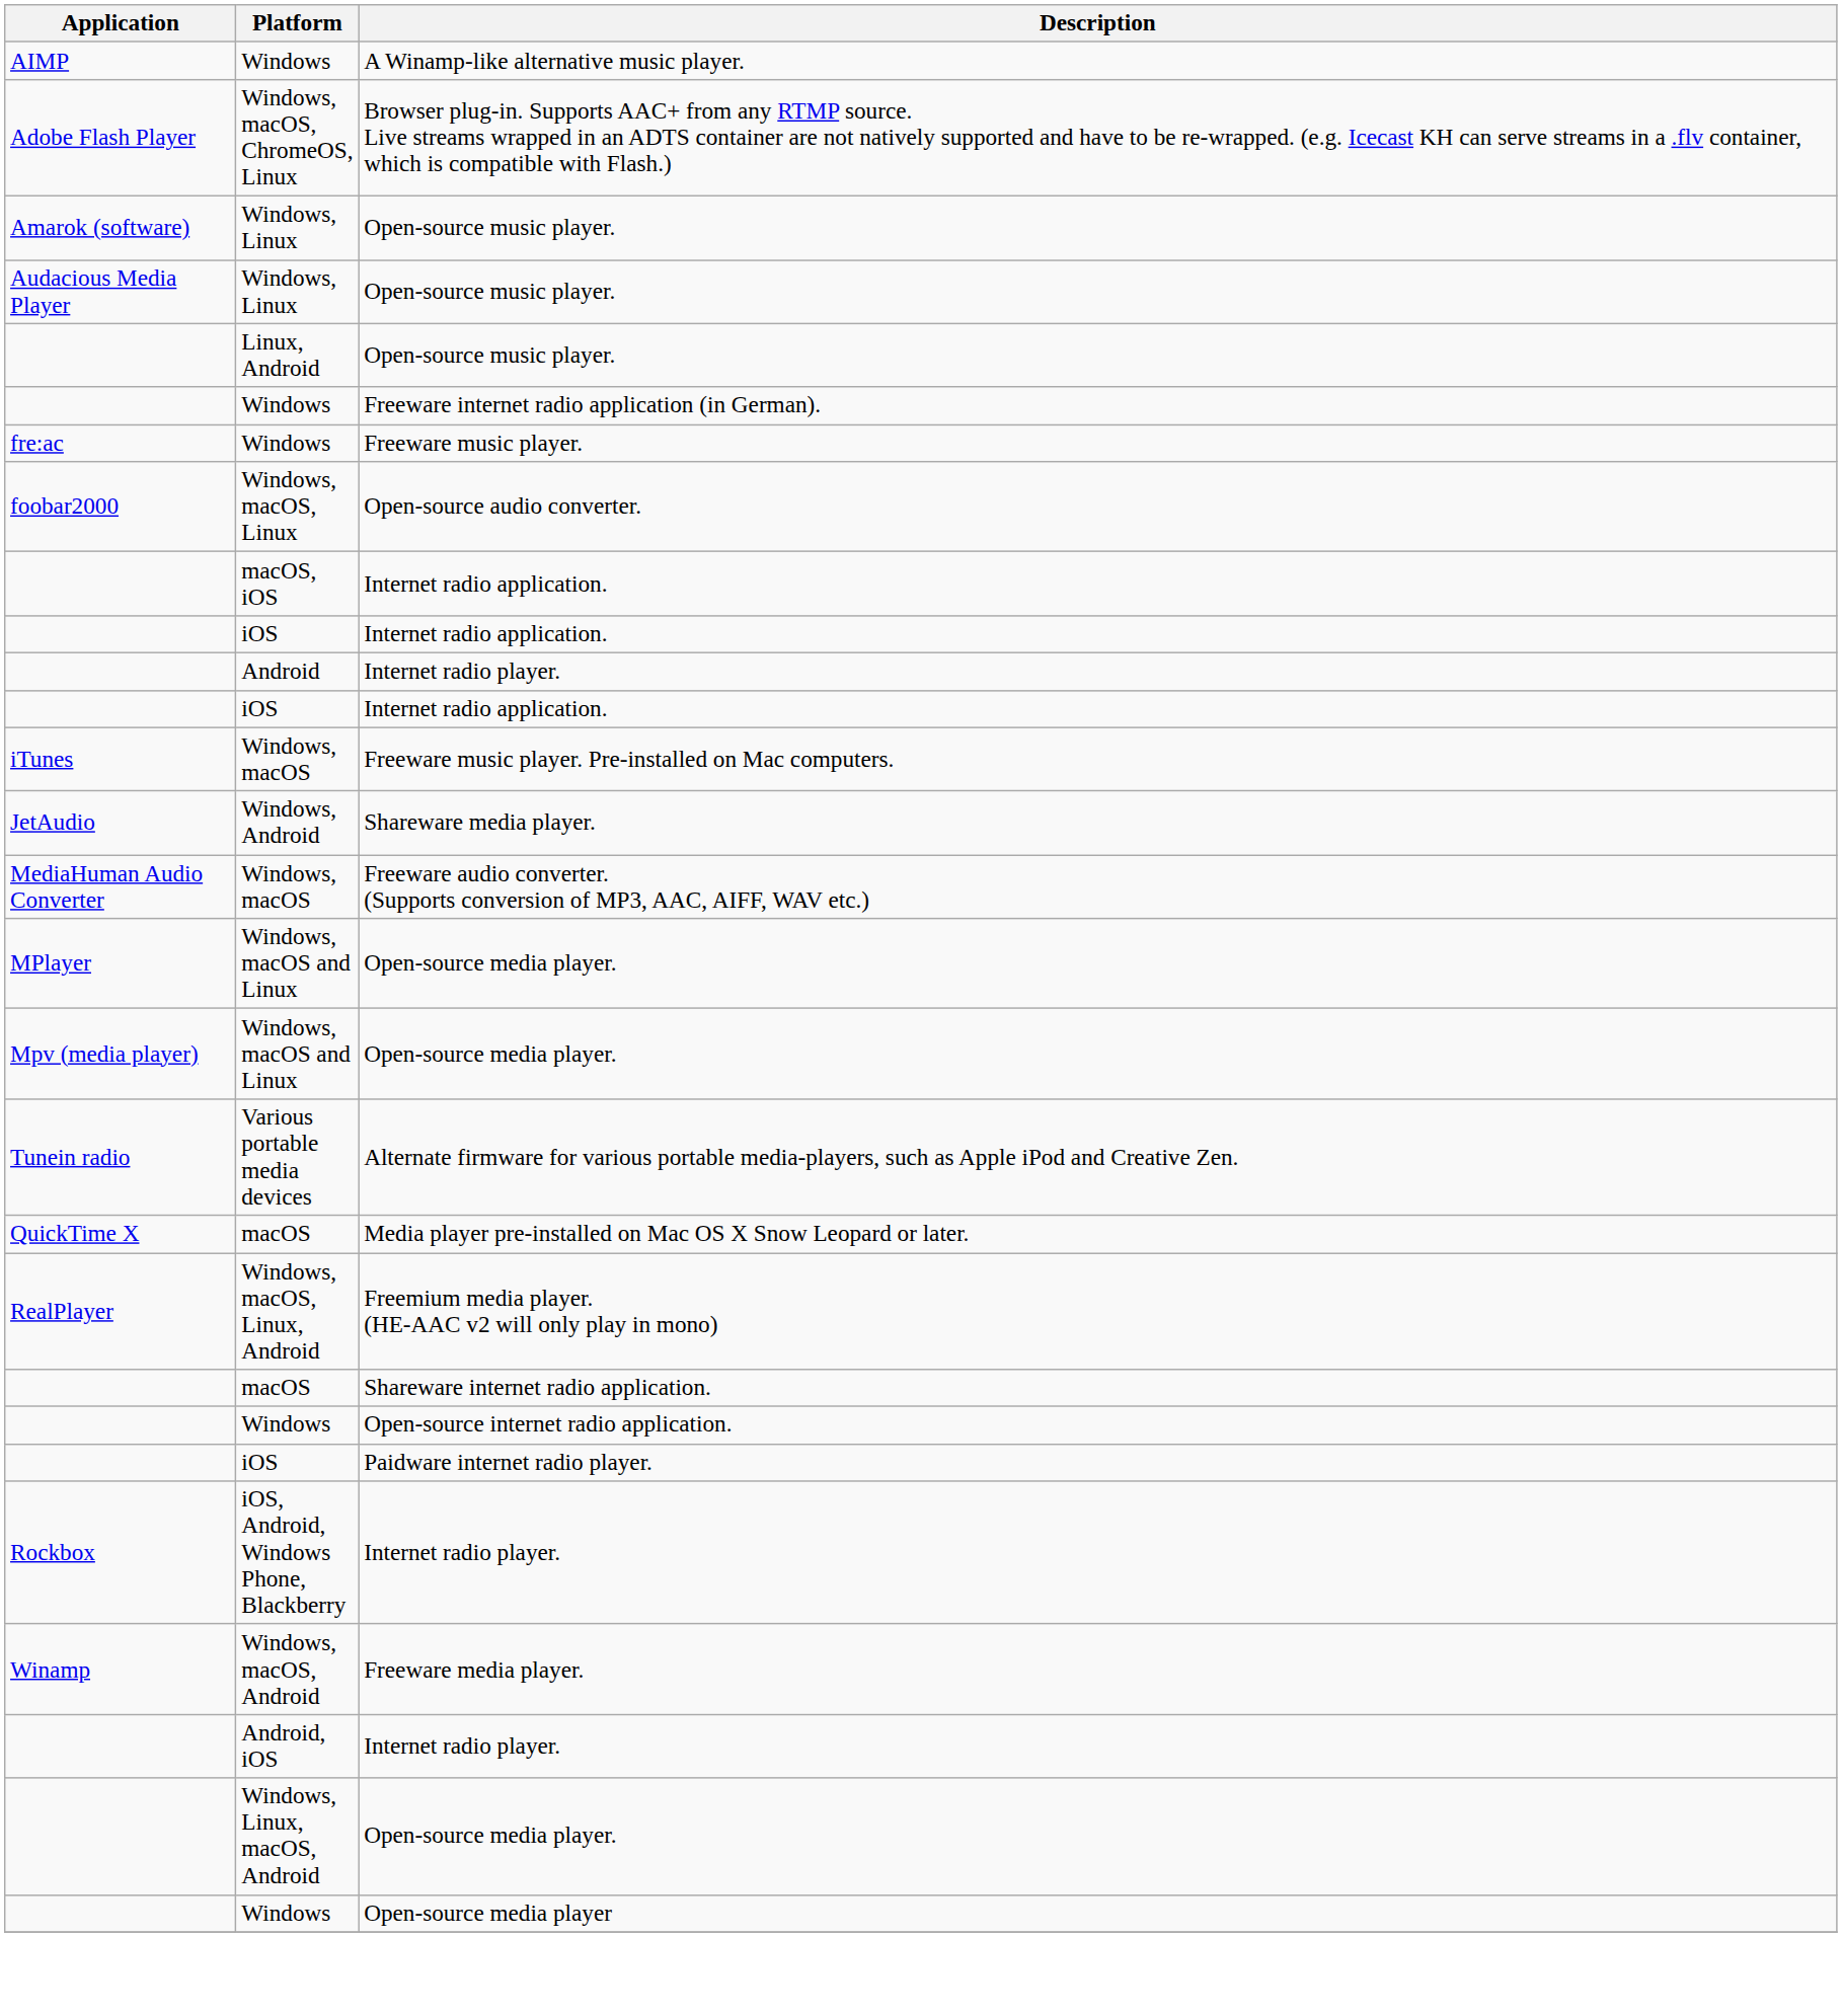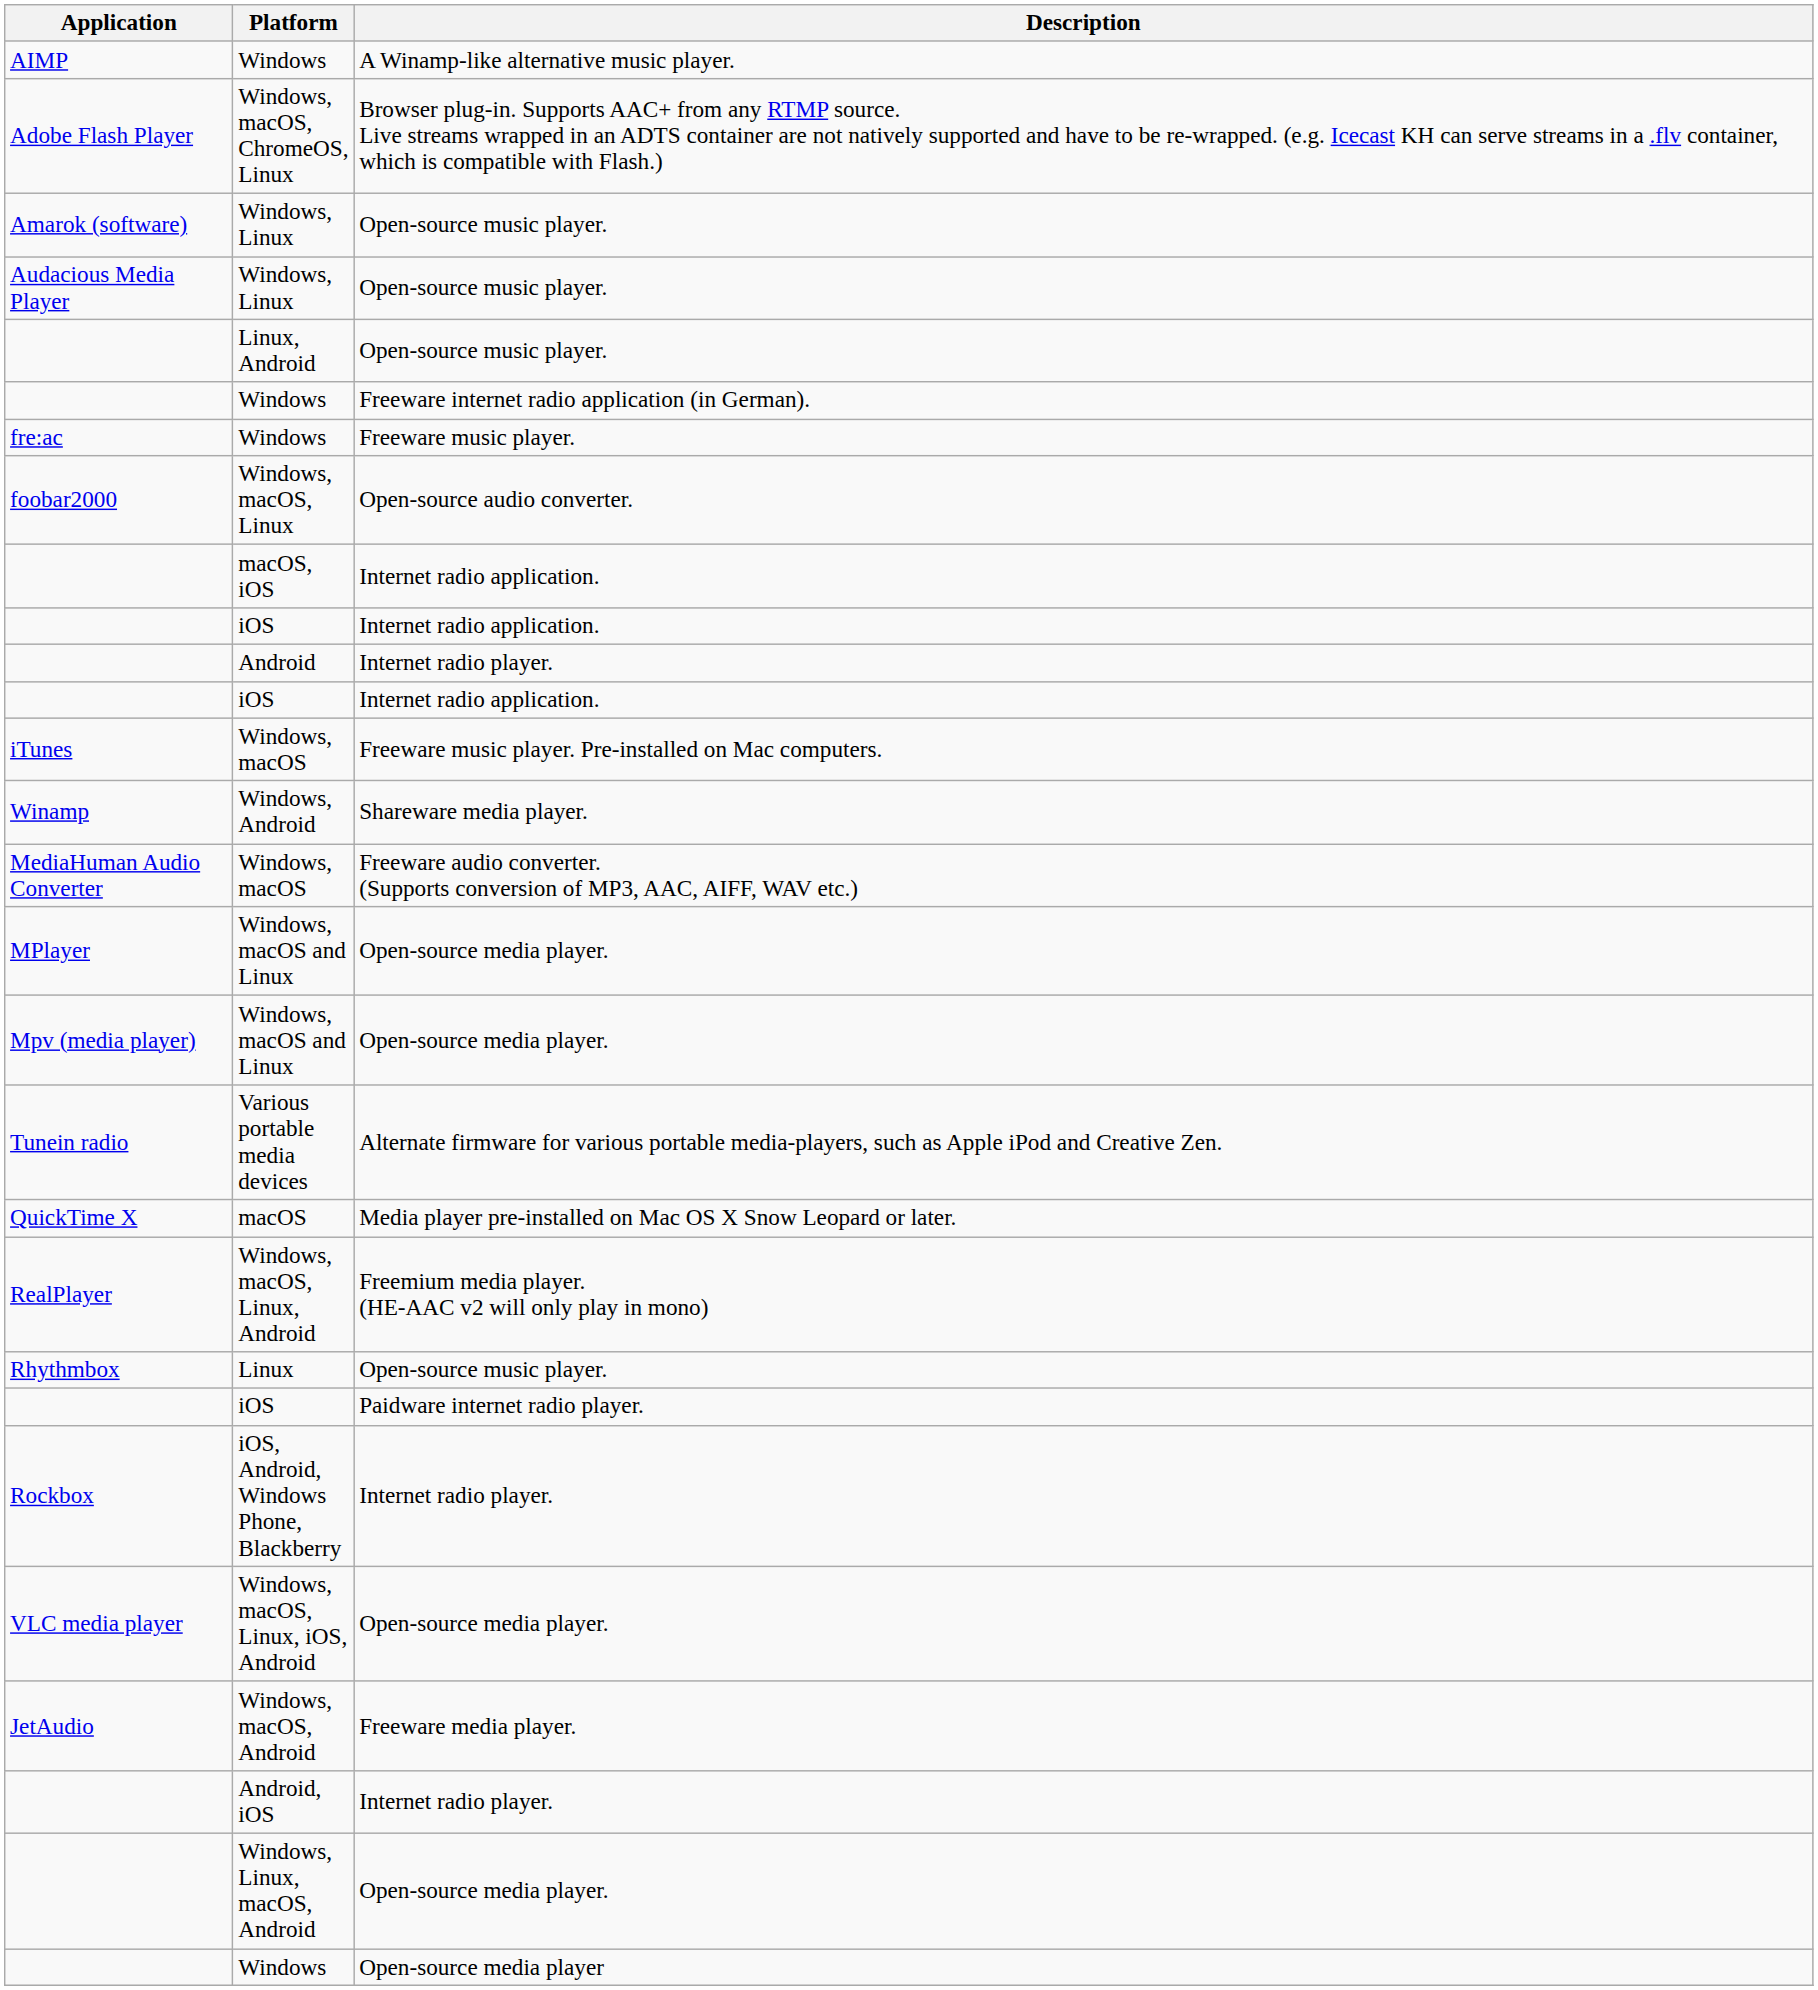 <table class="wikitable">
 <tr>
 <th scope="col" width="150px" align="left">Application</th>
 <th scope="col" width="50px" align="left">Platform</th>
 <th scope="col">Description</th>
 </tr>
 <tr>
 <td><a href='#'>AIMP</a></td>
 <td>Windows</td>
 <td>A Winamp-like alternative music player.</td>
 </tr>
 <tr>
 <td><a href='#'>Adobe Flash Player</a></td>
 <td>Windows, macOS, ChromeOS, Linux</td>
 <td>Browser plug-in. Supports AAC+ from any <a href='#'>RTMP</a> source.<br>Live streams wrapped in an ADTS container are not natively supported and have to be re-wrapped. (e.g. <a href='#'>Icecast</a> KH can serve streams in a <a href='#'>.flv</a> container, which is compatible with Flash.)</td>
 </tr>
 <tr>
 <td><a href='#'>Amarok (software)</a></td>
 <td>Windows, Linux</td>
 <td>Open-source music player.</td>
 </tr>
 <tr>
 <td><a href='#'>Audacious Media Player</a></td>
 <td>Windows, Linux</td>
 <td>Open-source music player.</td>
 </tr>
 <tr>
 <td></td>
 <td>Linux, Android</td>
 <td>Open-source music player.</td>
 </tr>
 <tr>
 <td></td>
 <td>Windows</td>
 <td>Freeware internet radio application (in German).</td>
 </tr>
 <tr>
 <td><a href='#'>fre:ac</a></td>
 <td>Windows</td>
 <td>Freeware music player.</td>
 </tr>
 <tr>
 <td><a href='#'>foobar2000</a></td>
 <td>Windows, macOS, Linux</td>
 <td>Open-source audio converter.</td>
 </tr>
 <tr>
 <td></td>
 <td>macOS, iOS</td>
 <td>Internet radio application.</td>
 </tr>
 <tr>
 <td></td>
 <td>iOS</td>
 <td>Internet radio application.</td>
 </tr>
 <tr>
 <td></td>
 <td>Android</td>
 <td>Internet radio player.</td>
 </tr>
 <tr>
 <td> </td>
 <td>iOS</td>
 <td>Internet radio application.</td>
 </tr>
 <tr>
 <td><a href='#'>iTunes</a></td>
 <td>Windows, macOS</td>
 <td>Freeware music player. Pre-installed on Mac computers.</td>
 </tr>
 <tr>
-<td><a href='#'>JetAudio</a></td>
+<td><a href='#'>Winamp</a></td>
 <td>Windows, Android</td>
 <td>Shareware media player.</td>
 </tr>
 <tr>
 <td><a href='#'>MediaHuman Audio Converter</a></td>
 <td>Windows, macOS</td>
 <td>Freeware audio converter.<br>(Supports conversion of MP3, AAC, AIFF, WAV etc.)</td>
 </tr>
 <tr>
 <td><a href='#'>MPlayer</a></td>
 <td>Windows, macOS and Linux</td>
 <td>Open-source media player.</td>
 </tr>
 <tr>
 <td><a href='#'>Mpv (media player)</a></td>
 <td>Windows, macOS and Linux</td>
 <td>Open-source media player.</td>
 </tr>
 <tr>
 <td><a href='#'>Tunein radio</a></td>
 <td>Various portable media devices</td>
 <td>Alternate firmware for various portable media-players, such as Apple iPod and Creative Zen.</td>
 </tr>
 <tr>
 <td><a href='#'>QuickTime X</a></td>
 <td>macOS</td>
 <td>Media player pre-installed on Mac OS X Snow Leopard or later.</td>
 </tr>
 <tr>
 <td><a href='#'>RealPlayer</a></td>
 <td>Windows, macOS, Linux, Android</td>
 <td>Freemium media player. <br> (HE-AAC v2 will only play in mono)</td>
 </tr>
 <tr>
-<td></td>
-<td>macOS</td>
-<td>Shareware internet radio application.</td>
-</tr>
-<tr>
-<td></td>
-<td>Windows</td>
-<td>Open-source internet radio application.</td>
+<td><a href='#'>Rhythmbox</a></td>
+<td>Linux</td>
+<td>Open-source music player.</td>
 </tr>
 <tr>
 <td></td>
 <td>iOS</td>
 <td>Paidware internet radio player.</td>
 </tr>
 <tr>
 <td><a href='#'>Rockbox</a></td>
 <td>iOS, Android, Windows Phone, Blackberry</td>
 <td>Internet radio player.</td>
 </tr>
 <tr>
-<td><a href='#'>Winamp</a></td>
+<td><a href='#'>VLC media player</a></td>
+<td>Windows, macOS, Linux, iOS, Android</td>
+<td>Open-source media player.</td>
+</tr>
+<tr>
+<td><a href='#'>JetAudio</a></td>
 <td>Windows, macOS, Android</td>
 <td>Freeware media player.</td>
 </tr>
 <tr>
 <td></td>
 <td>Android, iOS</td>
 <td>Internet radio player.</td>
 </tr>
 <tr>
 <td></td>
 <td>Windows, Linux, macOS, Android</td>
 <td>Open-source media player.</td>
 </tr>
 <tr>
 <td></td>
 <td>Windows</td>
 <td>Open-source media player</td>
 </tr>
 <tr>
 </tr>
 </table>
